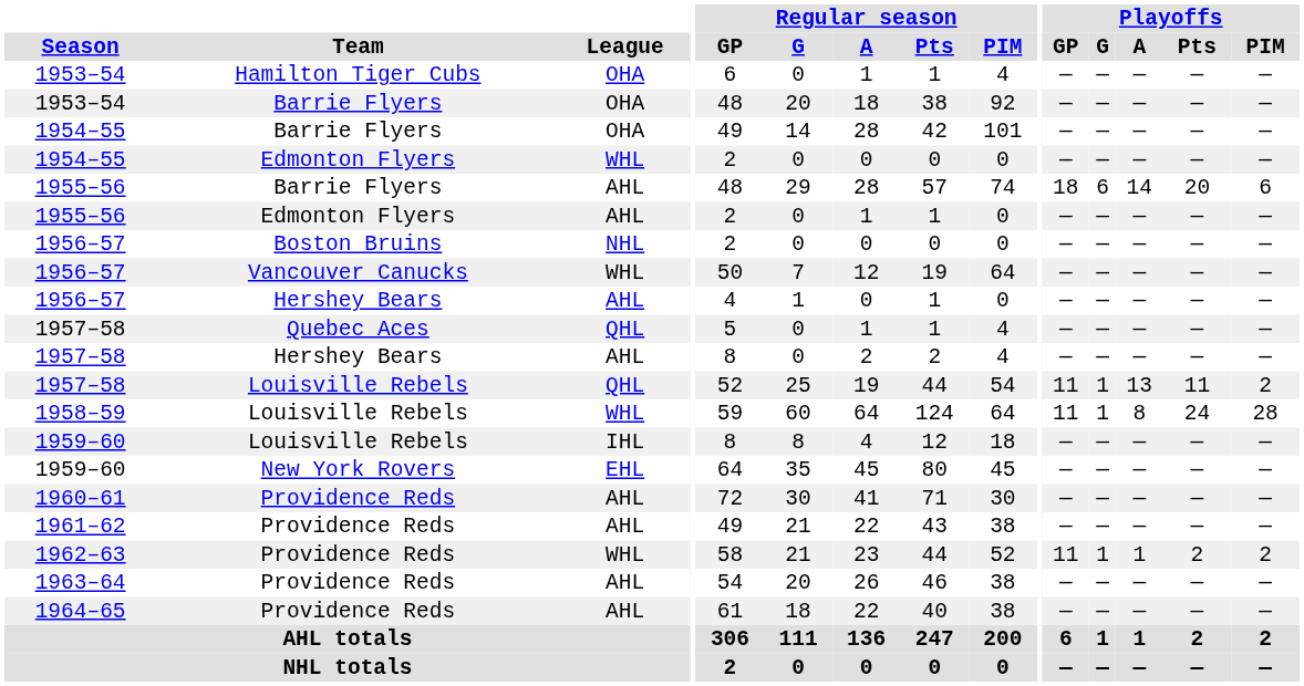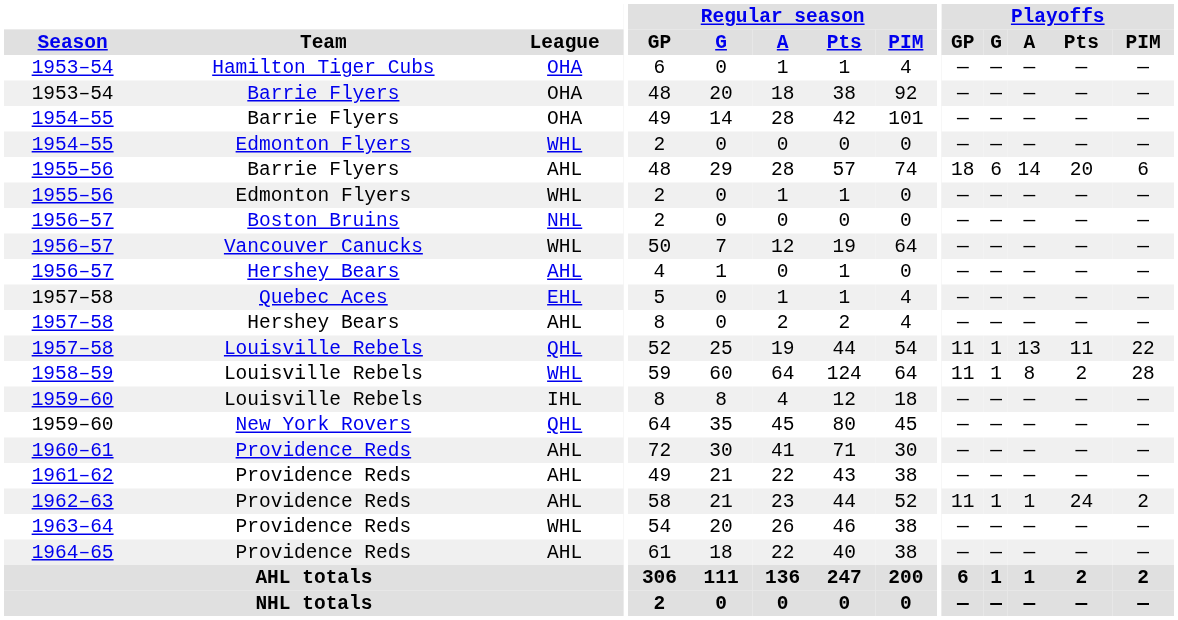 <table border="0" cellpadding="1" cellspacing="0" style="text-align:center; width:60em">
 <tr bgcolor="#e0e0e0">
 <th colspan="3" bgcolor="#ffffff"></th>
 <th rowspan="100" bgcolor="#ffffff"></th>
 <th colspan="5"><a href='#'>Regular season</a></th>
 <th rowspan="100" bgcolor="#ffffff"></th>
 <th colspan="5"><a href='#'>Playoffs</a></th>
 </tr>
 <tr bgcolor="#e0e0e0">
 <th><a href='#'>Season</a></th>
 <th>Team</th>
 <th>League</th>
 <th>GP</th>
 <th><a href='#'>G</a></th>
 <th><a href='#'>A</a></th>
 <th><a href='#'>Pts</a></th>
 <th><a href='#'>PIM</a></th>
 <th>GP</th>
 <th>G</th>
 <th>A</th>
 <th>Pts</th>
 <th>PIM</th>
 </tr>
 <tr>
 <td><a href='#'>1953–54</a></td>
 <td><a href='#'>Hamilton Tiger Cubs</a></td>
 <td><a href='#'>OHA</a></td>
 <td>6</td>
 <td>0</td>
 <td>1</td>
 <td>1</td>
 <td>4</td>
 <td>—</td>
 <td>—</td>
 <td>—</td>
 <td>—</td>
 <td>—</td>
 </tr>
 <tr bgcolor="#f0f0f0">
 <td>1953–54</td>
 <td><a href='#'>Barrie Flyers</a></td>
 <td>OHA</td>
 <td>48</td>
 <td>20</td>
 <td>18</td>
 <td>38</td>
 <td>92</td>
 <td>—</td>
 <td>—</td>
 <td>—</td>
 <td>—</td>
 <td>—</td>
 </tr>
 <tr>
 <td><a href='#'>1954–55</a></td>
 <td>Barrie Flyers</td>
 <td>OHA</td>
 <td>49</td>
 <td>14</td>
 <td>28</td>
 <td>42</td>
 <td>101</td>
 <td>—</td>
 <td>—</td>
 <td>—</td>
 <td>—</td>
 <td>—</td>
 </tr>
 <tr bgcolor="#f0f0f0">
 <td><a href='#'>1954–55</a></td>
 <td><a href='#'>Edmonton Flyers</a></td>
 <td><a href='#'>WHL</a></td>
 <td>2</td>
 <td>0</td>
 <td>0</td>
 <td>0</td>
 <td>0</td>
 <td>—</td>
 <td>—</td>
 <td>—</td>
 <td>—</td>
 <td>—</td>
 </tr>
 <tr>
 <td><a href='#'>1955–56</a></td>
 <td>Barrie Flyers</td>
 <td>AHL</td>
 <td>48</td>
 <td>29</td>
 <td>28</td>
 <td>57</td>
 <td>74</td>
 <td>18</td>
 <td>6</td>
 <td>14</td>
 <td>20</td>
 <td>6</td>
 </tr>
 <tr bgcolor="#f0f0f0">
 <td><a href='#'>1955–56</a></td>
 <td>Edmonton Flyers</td>
-<td>AHL</td>
+<td>WHL</td>
 <td>2</td>
 <td>0</td>
 <td>1</td>
 <td>1</td>
 <td>0</td>
 <td>—</td>
 <td>—</td>
 <td>—</td>
 <td>—</td>
 <td>—</td>
 </tr>
 <tr>
 <td><a href='#'>1956–57</a></td>
 <td><a href='#'>Boston Bruins</a></td>
 <td><a href='#'>NHL</a></td>
 <td>2</td>
 <td>0</td>
 <td>0</td>
 <td>0</td>
 <td>0</td>
 <td>—</td>
 <td>—</td>
 <td>—</td>
 <td>—</td>
 <td>—</td>
 </tr>
 <tr bgcolor="#f0f0f0">
 <td><a href='#'>1956–57</a></td>
 <td><a href='#'>Vancouver Canucks</a></td>
 <td>WHL</td>
 <td>50</td>
 <td>7</td>
 <td>12</td>
 <td>19</td>
 <td>64</td>
 <td>—</td>
 <td>—</td>
 <td>—</td>
 <td>—</td>
 <td>—</td>
 </tr>
 <tr>
 <td><a href='#'>1956–57</a></td>
 <td><a href='#'>Hershey Bears</a></td>
 <td><a href='#'>AHL</a></td>
 <td>4</td>
 <td>1</td>
 <td>0</td>
 <td>1</td>
 <td>0</td>
 <td>—</td>
 <td>—</td>
 <td>—</td>
 <td>—</td>
 <td>—</td>
 </tr>
 <tr bgcolor="#f0f0f0">
 <td>1957–58</td>
 <td><a href='#'>Quebec Aces</a></td>
-<td><a href='#'>QHL</a></td>
+<td><a href='#'>EHL</a></td>
 <td>5</td>
 <td>0</td>
 <td>1</td>
 <td>1</td>
 <td>4</td>
 <td>—</td>
 <td>—</td>
 <td>—</td>
 <td>—</td>
 <td>—</td>
 </tr>
 <tr>
 <td><a href='#'>1957–58</a></td>
 <td>Hershey Bears</td>
 <td>AHL</td>
 <td>8</td>
 <td>0</td>
 <td>2</td>
 <td>2</td>
 <td>4</td>
 <td>—</td>
 <td>—</td>
 <td>—</td>
 <td>—</td>
 <td>—</td>
 </tr>
 <tr bgcolor="#f0f0f0">
 <td><a href='#'>1957–58</a></td>
 <td><a href='#'>Louisville Rebels</a></td>
 <td><a href='#'>QHL</a></td>
 <td>52</td>
 <td>25</td>
 <td>19</td>
 <td>44</td>
 <td>54</td>
 <td>11</td>
 <td>1</td>
 <td>13</td>
 <td>11</td>
-<td>2</td>
+<td>22</td>
 </tr>
 <tr>
 <td><a href='#'>1958–59</a></td>
 <td>Louisville Rebels</td>
 <td><a href='#'>WHL</a></td>
 <td>59</td>
 <td>60</td>
 <td>64</td>
 <td>124</td>
 <td>64</td>
 <td>11</td>
 <td>1</td>
 <td>8</td>
-<td>24</td>
+<td>2</td>
 <td>28</td>
 </tr>
 <tr bgcolor="#f0f0f0">
 <td><a href='#'>1959–60</a></td>
 <td>Louisville Rebels</td>
 <td>IHL</td>
 <td>8</td>
 <td>8</td>
 <td>4</td>
 <td>12</td>
 <td>18</td>
 <td>—</td>
 <td>—</td>
 <td>—</td>
 <td>—</td>
 <td>—</td>
 </tr>
 <tr>
 <td>1959–60</td>
 <td><a href='#'>New York Rovers</a></td>
-<td><a href='#'>EHL</a></td>
+<td><a href='#'>QHL</a></td>
 <td>64</td>
 <td>35</td>
 <td>45</td>
 <td>80</td>
 <td>45</td>
 <td>—</td>
 <td>—</td>
 <td>—</td>
 <td>—</td>
 <td>—</td>
 </tr>
 <tr bgcolor="#f0f0f0">
 <td><a href='#'>1960–61</a></td>
 <td><a href='#'>Providence Reds</a></td>
 <td>AHL</td>
 <td>72</td>
 <td>30</td>
 <td>41</td>
 <td>71</td>
 <td>30</td>
 <td>—</td>
 <td>—</td>
 <td>—</td>
 <td>—</td>
 <td>—</td>
 </tr>
 <tr>
 <td><a href='#'>1961–62</a></td>
 <td>Providence Reds</td>
 <td>AHL</td>
 <td>49</td>
 <td>21</td>
 <td>22</td>
 <td>43</td>
 <td>38</td>
 <td>—</td>
 <td>—</td>
 <td>—</td>
 <td>—</td>
 <td>—</td>
 </tr>
 <tr bgcolor="#f0f0f0">
 <td><a href='#'>1962–63</a></td>
 <td>Providence Reds</td>
-<td>WHL</td>
+<td>AHL</td>
 <td>58</td>
 <td>21</td>
 <td>23</td>
 <td>44</td>
 <td>52</td>
 <td>11</td>
 <td>1</td>
 <td>1</td>
-<td>2</td>
+<td>24</td>
 <td>2</td>
 </tr>
 <tr>
 <td><a href='#'>1963–64</a></td>
 <td>Providence Reds</td>
-<td>AHL</td>
+<td>WHL</td>
 <td>54</td>
 <td>20</td>
 <td>26</td>
 <td>46</td>
 <td>38</td>
 <td>—</td>
 <td>—</td>
 <td>—</td>
 <td>—</td>
 <td>—</td>
 </tr>
 <tr bgcolor="#f0f0f0">
 <td><a href='#'>1964–65</a></td>
 <td>Providence Reds</td>
 <td>AHL</td>
 <td>61</td>
 <td>18</td>
 <td>22</td>
 <td>40</td>
 <td>38</td>
 <td>—</td>
 <td>—</td>
 <td>—</td>
 <td>—</td>
 <td>—</td>
 </tr>
 <tr bgcolor="#e0e0e0">
 <th colspan="3">AHL totals</th>
 <th>306</th>
 <th>111</th>
 <th>136</th>
 <th>247</th>
 <th>200</th>
 <th>6</th>
 <th>1</th>
 <th>1</th>
 <th>2</th>
 <th>2</th>
 </tr>
 <tr bgcolor="#e0e0e0">
 <th colspan="3">NHL totals</th>
 <th>2</th>
 <th>0</th>
 <th>0</th>
 <th>0</th>
 <th>0</th>
 <th>—</th>
 <th>—</th>
 <th>—</th>
 <th>—</th>
 <th>—</th>
 </tr>
 </table>
